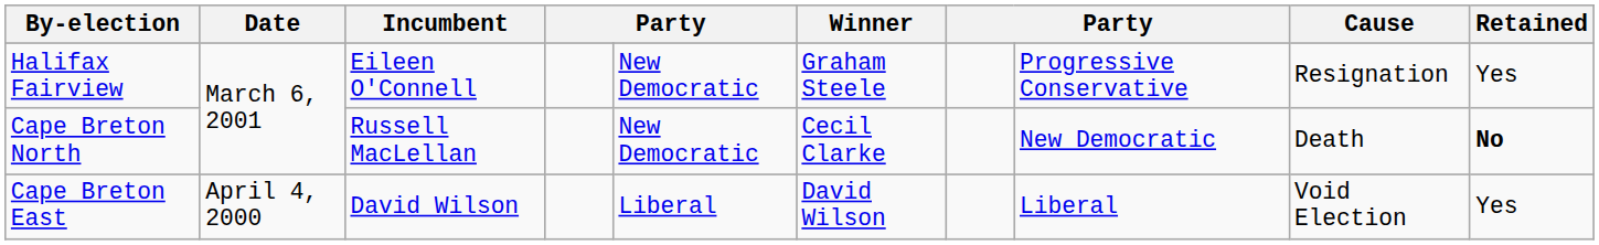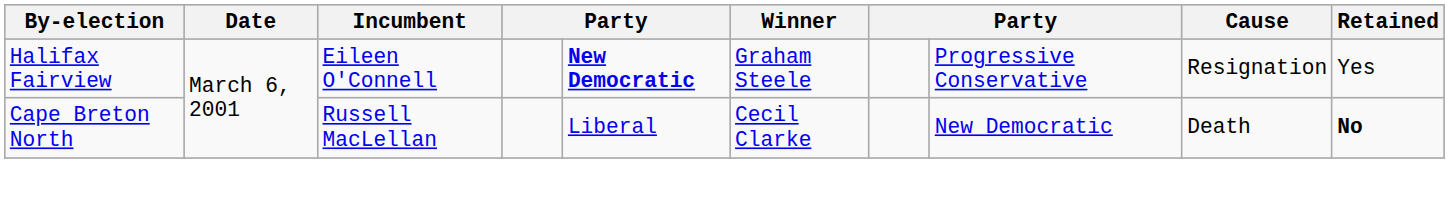 <table class=wikitable style="width:100%">
 <tr>
 <th>By-election</th>
 <th>Date</th>
 <th>Incumbent</th>
 <th colspan=2>Party</th>
 <th>Winner</th>
 <th colspan=2>Party</th>
 <th>Cause</th>
 <th>Retained</th>
 </tr>
 <tr>
 <td><a href='#'>Halifax Fairview</a></td>
 <td rowspan="2">March 6, 2001</td>
 <td><a href='#'>Eileen O'Connell</a></td>
 <td>    </td>
-<td><a href='#'>New Democratic</a></td>
+<td><strong><a href='#'>New Democratic</a></strong></td>
 <td><a href='#'>Graham Steele</a></td>
 <td>    </td>
 <td><a href='#'>Progressive Conservative</a></td>
 <td>Resignation</td>
 <td>Yes</td>
 </tr>
 <tr>
 <td><a href='#'>Cape Breton North</a></td>
 <td><a href='#'>Russell MacLellan</a></td>
 <td>    </td>
-<td><a href='#'>New Democratic</a></td>
+<td><a href='#'>Liberal</a></td>
 <td><a href='#'>Cecil Clarke</a></td>
 <td>    </td>
 <td><a href='#'>New Democratic</a></td>
 <td>Death</td>
 <td><strong>No</strong></td>
 </tr>
-<tr>
-<td><a href='#'>Cape Breton East</a></td>
-<td>April 4, 2000</td>
-<td><a href='#'>David Wilson</a></td>
-<td>    </td>
-<td><a href='#'>Liberal</a></td>
-<td><a href='#'>David Wilson</a></td>
-<td>    </td>
-<td><a href='#'>Liberal</a></td>
-<td>Void Election</td>
-<td>Yes</td>
-</tr>
 </table>
